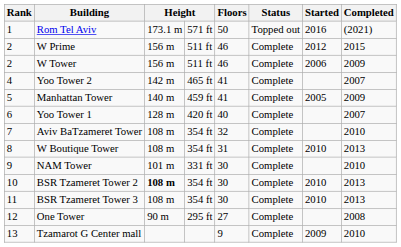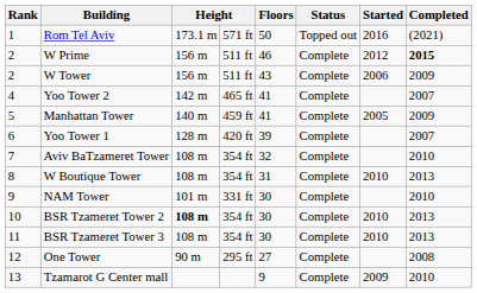 <table class="wikitable sortable">
 <tr style="background: #ececec;">
 <th>Rank</th>
 <th>Building</th>
 <th colspan=2>Height</th>
 <th>Floors</th>
 <th>Status</th>
 <th>Started</th>
 <th>Completed</th>
 </tr>
 <tr>
 <td>1</td>
 <td><a href='#'>Rom Tel Aviv</a></td>
 <td>173.1 m</td>
 <td>571 ft</td>
 <td>50</td>
 <td>Topped out</td>
 <td>2016</td>
 <td>(2021)</td>
 </tr>
 <tr>
 <td>2</td>
 <td>W Prime</td>
 <td>156 m</td>
 <td>511 ft</td>
 <td>46</td>
 <td>Complete</td>
 <td>2012</td>
-<td>2015</td>
+<td><strong>2015</strong></td>
 </tr>
 <tr>
 <td>2</td>
 <td>W Tower</td>
 <td>156 m</td>
 <td>511 ft</td>
-<td>46</td>
+<td>43</td>
 <td>Complete</td>
 <td>2006</td>
 <td>2009</td>
 </tr>
 <tr>
 <td>4</td>
 <td>Yoo Tower 2</td>
 <td>142 m</td>
 <td>465 ft</td>
 <td>41</td>
 <td>Complete</td>
 <td></td>
 <td>2007</td>
 </tr>
 <tr>
 <td>5</td>
 <td>Manhattan Tower</td>
 <td>140 m</td>
 <td>459 ft</td>
 <td>41</td>
 <td>Complete</td>
 <td>2005</td>
 <td>2009</td>
 </tr>
 <tr>
 <td>6</td>
 <td>Yoo Tower 1</td>
 <td>128 m</td>
 <td>420 ft</td>
-<td>40</td>
+<td>39</td>
 <td>Complete</td>
 <td></td>
 <td>2007</td>
 </tr>
 <tr>
 <td>7</td>
 <td>Aviv BaTzameret Tower</td>
 <td>108 m</td>
 <td>354 ft</td>
 <td>32</td>
 <td>Complete</td>
 <td></td>
 <td>2010</td>
 </tr>
 <tr>
 <td>8</td>
 <td>W Boutique Tower</td>
 <td>108 m</td>
 <td>354 ft</td>
 <td>31</td>
 <td>Complete</td>
 <td>2010</td>
 <td>2013</td>
 </tr>
 <tr>
 <td>9</td>
 <td>NAM Tower</td>
 <td>101 m</td>
 <td>331 ft</td>
 <td>30</td>
 <td>Complete</td>
 <td></td>
 <td>2010</td>
 </tr>
 <tr>
 <td>10</td>
 <td>BSR Tzameret Tower 2</td>
 <td><strong>108 m</strong></td>
 <td>354 ft</td>
 <td>30</td>
 <td>Complete</td>
 <td>2010</td>
 <td>2013</td>
 </tr>
 <tr>
 <td>11</td>
 <td>BSR Tzameret Tower 3</td>
 <td>108 m</td>
 <td>354 ft</td>
 <td>30</td>
 <td>Complete</td>
 <td>2010</td>
 <td>2013</td>
 </tr>
 <tr>
 <td>12</td>
 <td>One Tower</td>
 <td>90 m</td>
 <td>295 ft</td>
 <td>27</td>
 <td>Complete</td>
 <td></td>
 <td>2008</td>
 </tr>
 <tr>
 <td>13</td>
 <td>Tzamarot G Center mall</td>
 <td></td>
 <td></td>
 <td>9</td>
 <td>Complete</td>
 <td>2009</td>
 <td>2010</td>
 </tr>
 </table>
